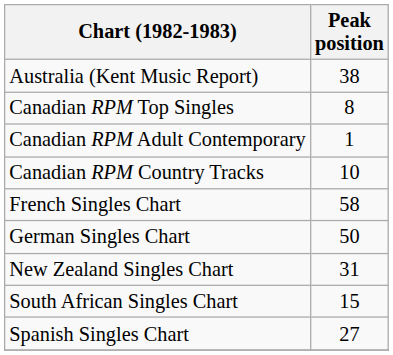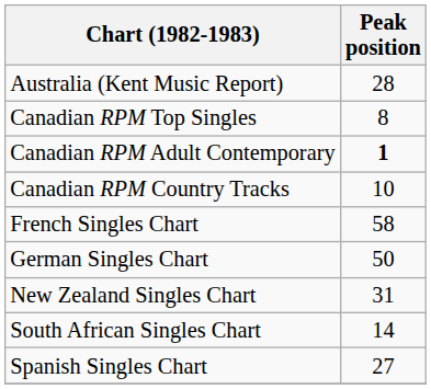 <table class="wikitable sortable">
 <tr>
 <th>Chart (1982-1983)</th>
 <th>Peak<br>position</th>
 </tr>
 <tr>
 <td>Australia (Kent Music Report)</td>
-<td align="center">38</td>
+<td align="center">28</td>
 </tr>
 <tr>
 <td>Canadian <em>RPM</em> Top Singles</td>
 <td align="center">8</td>
 </tr>
 <tr>
 <td>Canadian <em>RPM</em> Adult Contemporary</td>
-<td align="center">1</td>
+<td align="center"><strong>1</strong></td>
 </tr>
 <tr>
 <td>Canadian <em>RPM</em> Country Tracks</td>
 <td align="center">10</td>
 </tr>
 <tr>
 <td>French Singles Chart</td>
 <td align="center">58</td>
 </tr>
 <tr>
 <td>German Singles Chart</td>
 <td align="center">50</td>
 </tr>
 <tr>
 <td>New Zealand Singles Chart</td>
 <td align="center">31</td>
 </tr>
 <tr>
 <td>South African Singles Chart</td>
-<td align="center">15</td>
+<td align="center">14</td>
 </tr>
 <tr>
 <td>Spanish Singles Chart</td>
 <td align="center">27</td>
 </tr>
 <tr>
 </tr>
 <tr>
 </tr>
 <tr>
 </tr>
 </table>
